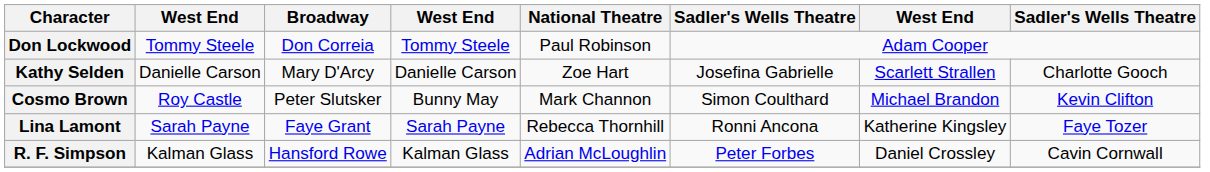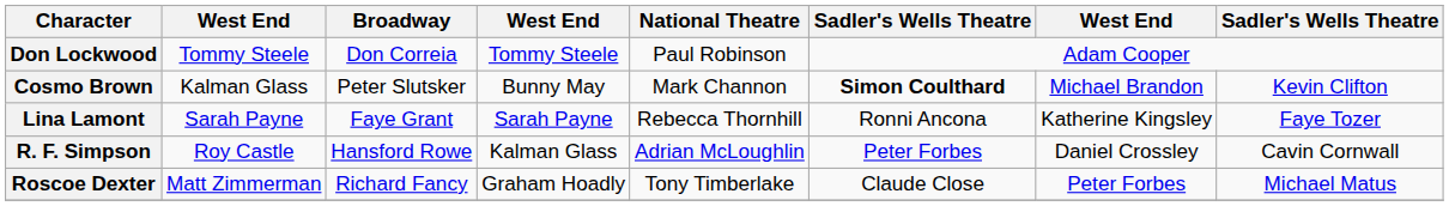 <table class="wikitable">
 <tr>
 <th>Character</th>
 <th>West End<br></th>
 <th>Broadway<br></th>
 <th>West End<br></th>
 <th>National Theatre<br></th>
 <th>Sadler's Wells Theatre<br></th>
 <th>West End<br></th>
 <th>Sadler's Wells Theatre<br></th>
 </tr>
 <tr>
 <th>Don Lockwood</th>
 <td align="center"><a href='#'>Tommy Steele</a></td>
 <td align="center"><a href='#'>Don Correia</a></td>
 <td align="center"><a href='#'>Tommy Steele</a></td>
 <td align="center">Paul Robinson</td>
 <td colspan="3" align="center"><a href='#'>Adam Cooper</a></td>
 </tr>
 <tr>
-<th>Kathy Selden</th>
-<td align="center">Danielle Carson</td>
-<td align="center">Mary D'Arcy</td>
-<td align="center">Danielle Carson</td>
-<td align="center">Zoe Hart</td>
-<td align="center">Josefina Gabrielle</td>
-<td align="center"><a href='#'>Scarlett Strallen</a></td>
-<td align="center">Charlotte Gooch</td>
-</tr>
-<tr>
 <th>Cosmo Brown</th>
-<td align="center"><a href='#'>Roy Castle</a></td>
+<td align="center">Kalman Glass</td>
 <td align="center">Peter Slutsker</td>
 <td align="center">Bunny May</td>
 <td align="center">Mark Channon</td>
-<td align="center">Simon Coulthard</td>
+<td align="center"><strong>Simon Coulthard</strong></td>
 <td align="center"><a href='#'>Michael Brandon</a></td>
 <td align="center"><a href='#'>Kevin Clifton</a></td>
 </tr>
 <tr>
 <th>Lina Lamont</th>
 <td align="center"><a href='#'>Sarah Payne</a></td>
 <td align="center"><a href='#'>Faye Grant</a></td>
 <td align="center"><a href='#'>Sarah Payne</a></td>
 <td align="center">Rebecca Thornhill</td>
 <td align="center">Ronni Ancona</td>
 <td align="center">Katherine Kingsley</td>
 <td align="center"><a href='#'>Faye Tozer</a></td>
 </tr>
 <tr>
 <th>R. F. Simpson</th>
-<td align="center">Kalman Glass</td>
+<td align="center"><a href='#'>Roy Castle</a></td>
 <td align="center"><a href='#'>Hansford Rowe</a></td>
 <td align="center">Kalman Glass</td>
 <td align="center"><a href='#'>Adrian McLoughlin</a></td>
 <td align="center"><a href='#'>Peter Forbes</a></td>
 <td align="center">Daniel Crossley</td>
 <td align="center">Cavin Cornwall</td>
 </tr>
 <tr>
+<th>Roscoe Dexter</th>
+<td align="center"><a href='#'>Matt Zimmerman</a></td>
+<td align="center"><a href='#'>Richard Fancy</a></td>
+<td align="center">Graham Hoadly</td>
+<td align="center">Tony Timberlake</td>
+<td align="center">Claude Close</td>
+<td align="center"><a href='#'>Peter Forbes</a></td>
+<td align="center"><a href='#'>Michael Matus</a></td>
+</tr>
+<tr>
 </tr>
 </table>
